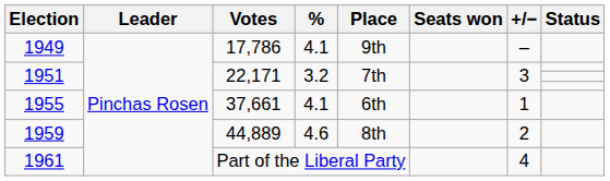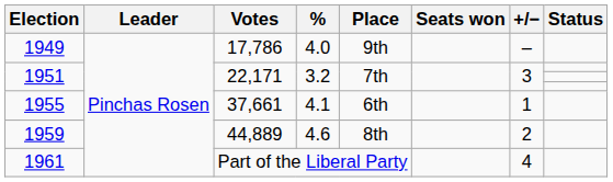 <table class=wikitable style=text-align:center>
 <tr>
 <th>Election</th>
 <th>Leader</th>
 <th>Votes</th>
 <th>%</th>
 <th>Place</th>
 <th>Seats won</th>
 <th>+/−</th>
 <th>Status</th>
 </tr>
 <tr>
 <td><a href='#'>1949</a></td>
 <td rowspan=8><a href='#'>Pinchas Rosen</a></td>
 <td>17,786</td>
-<td>4.1</td>
+<td>4.0</td>
 <td>9th</td>
 <td></td>
 <td>–</td>
 <td></td>
 </tr>
 <tr>
 <td rowspan=3><a href='#'>1951</a></td>
 <td rowspan=3>22,171</td>
 <td rowspan=3>3.2</td>
 <td rowspan=3>7th</td>
 <td rowspan=3></td>
 <td rowspan=3> 3</td>
 <td></td>
 </tr>
 <tr>
 <td></td>
 </tr>
 <tr>
 <td></td>
 </tr>
 <tr>
 <td><a href='#'>1955</a></td>
 <td>37,661</td>
 <td>4.1</td>
 <td>6th</td>
 <td></td>
 <td> 1</td>
 <td></td>
 </tr>
 <tr>
 <td><a href='#'>1959</a></td>
 <td>44,889</td>
 <td>4.6</td>
 <td>8th</td>
 <td></td>
 <td> 2</td>
 <td></td>
 </tr>
 <tr>
 <td><a href='#'>1961</a></td>
 <td colspan=3>Part of the <a href='#'>Liberal Party</a></td>
 <td></td>
 <td> 4</td>
 <td></td>
 </tr>
 </table>
